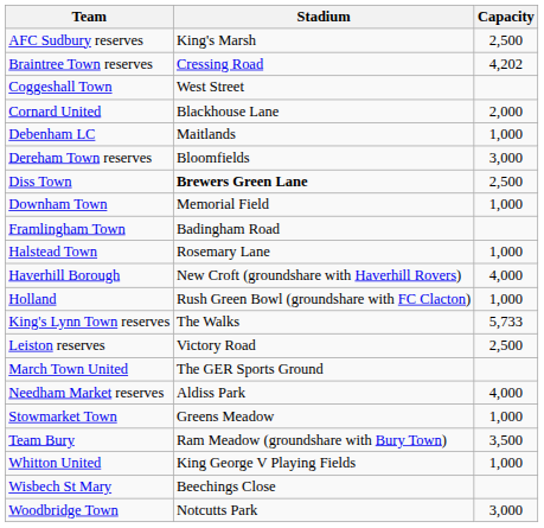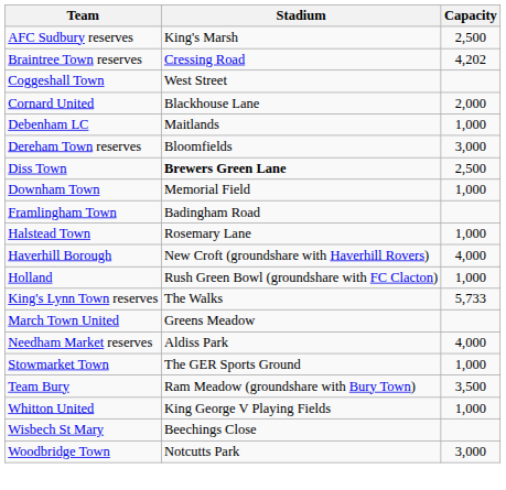 <table class="wikitable sortable">
 <tr>
 <th>Team</th>
 <th>Stadium</th>
 <th>Capacity</th>
 </tr>
 <tr>
 <td><a href='#'>AFC Sudbury</a> reserves</td>
 <td>King's Marsh</td>
 <td style="text-align:center;">2,500</td>
 </tr>
 <tr>
 <td><a href='#'>Braintree Town</a> reserves</td>
 <td><a href='#'>Cressing Road</a></td>
 <td style="text-align:center;">4,202</td>
 </tr>
 <tr>
 <td><a href='#'>Coggeshall Town</a></td>
 <td>West Street</td>
 <td style="text-align:center;"></td>
 </tr>
 <tr>
 <td><a href='#'>Cornard United</a></td>
 <td>Blackhouse Lane</td>
 <td style="text-align:center;">2,000</td>
 </tr>
 <tr>
 <td><a href='#'>Debenham LC</a></td>
 <td>Maitlands</td>
 <td style="text-align:center;">1,000</td>
 </tr>
 <tr>
 <td><a href='#'>Dereham Town</a> reserves</td>
 <td>Bloomfields</td>
 <td style="text-align:center;">3,000</td>
 </tr>
 <tr>
 <td><a href='#'>Diss Town</a></td>
 <td><strong>Brewers Green Lane</strong></td>
 <td style="text-align:center;">2,500</td>
 </tr>
 <tr>
 <td><a href='#'>Downham Town</a></td>
 <td>Memorial Field</td>
 <td style="text-align:center;">1,000</td>
 </tr>
 <tr>
 <td><a href='#'>Framlingham Town</a></td>
 <td>Badingham Road</td>
 <td style="text-align:center;"></td>
 </tr>
 <tr>
 <td><a href='#'>Halstead Town</a></td>
 <td>Rosemary Lane</td>
 <td style="text-align:center;">1,000</td>
 </tr>
 <tr>
 <td><a href='#'>Haverhill Borough</a></td>
 <td>New Croft (groundshare with <a href='#'>Haverhill Rovers</a>)</td>
 <td style="text-align:center;">4,000</td>
 </tr>
 <tr>
 <td><a href='#'>Holland</a></td>
 <td>Rush Green Bowl (groundshare with <a href='#'>FC Clacton</a>)</td>
 <td style="text-align:center;">1,000</td>
 </tr>
 <tr>
 <td><a href='#'>King's Lynn Town</a> reserves</td>
 <td>The Walks</td>
 <td style="text-align:center;">5,733</td>
 </tr>
 <tr>
-<td><a href='#'>Leiston</a> reserves</td>
-<td>Victory Road</td>
-<td style="text-align:center;">2,500</td>
-</tr>
-<tr>
 <td><a href='#'>March Town United</a></td>
-<td>The GER Sports Ground</td>
+<td>Greens Meadow</td>
 <td style="text-align:center;"></td>
 </tr>
 <tr>
 <td><a href='#'>Needham Market</a> reserves</td>
 <td>Aldiss Park</td>
 <td style="text-align:center;">4,000</td>
 </tr>
 <tr>
 <td><a href='#'>Stowmarket Town</a></td>
-<td>Greens Meadow</td>
+<td>The GER Sports Ground</td>
 <td style="text-align:center;">1,000</td>
 </tr>
 <tr>
 <td><a href='#'>Team Bury</a></td>
 <td>Ram Meadow (groundshare with <a href='#'>Bury Town</a>)</td>
 <td style="text-align:center;">3,500</td>
 </tr>
 <tr>
 <td><a href='#'>Whitton United</a></td>
 <td>King George V Playing Fields</td>
 <td style="text-align:center;">1,000</td>
 </tr>
 <tr>
 <td><a href='#'>Wisbech St Mary</a></td>
 <td>Beechings Close</td>
 <td style="text-align:center;"></td>
 </tr>
 <tr>
 <td><a href='#'>Woodbridge Town</a></td>
 <td>Notcutts Park</td>
 <td style="text-align:center;">3,000</td>
 </tr>
 </table>
